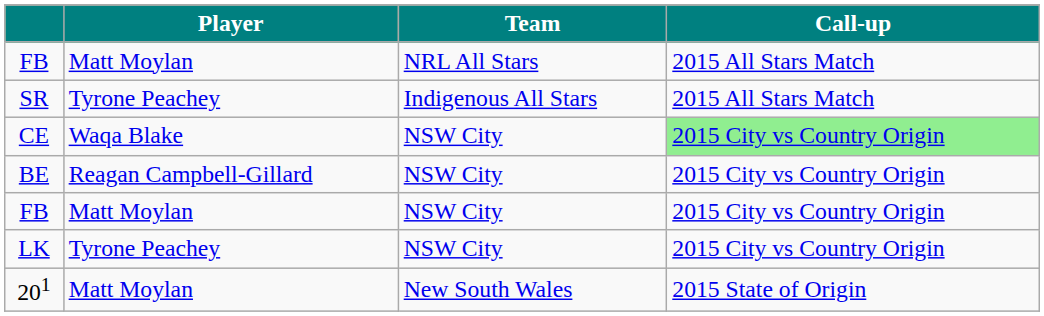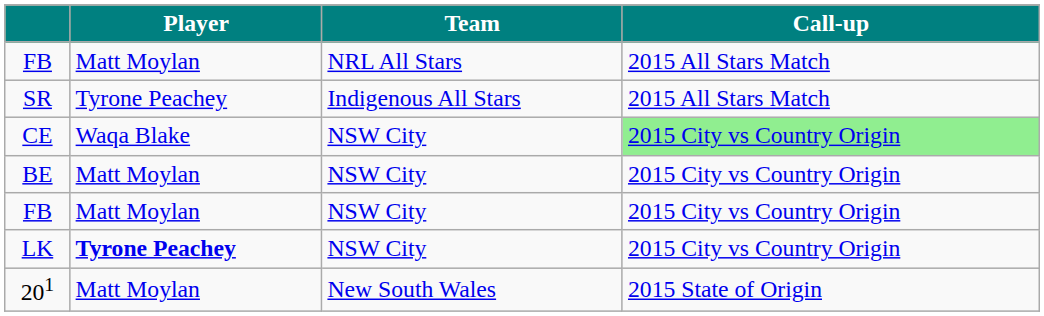 <table class="wikitable sortable" style="width:700px;">
 <tr style="background:#bdb76b;">
 </tr>
 <tr bgcolor=#bdb76b>
 <th style="background:teal; color:white; text-align:center;"></th>
 <th style="background:teal; color:white; text-align:center;">Player</th>
 <th style="background:teal; color:white; text-align:center;">Team</th>
 <th style="background:teal; color:white; text-align:center;">Call-up</th>
 </tr>
 <tr>
 <td style="text-align:center"><a href='#'>FB</a></td>
 <td><a href='#'>Matt Moylan</a></td>
 <td><a href='#'>NRL All Stars</a></td>
 <td><a href='#'>2015 All Stars Match</a></td>
 </tr>
 <tr>
 <td style="text-align:center"><a href='#'>SR</a></td>
 <td><a href='#'>Tyrone Peachey</a></td>
 <td><a href='#'>Indigenous All Stars</a></td>
 <td><a href='#'>2015 All Stars Match</a></td>
 </tr>
 <tr>
 <td style="text-align:center"><a href='#'>CE</a></td>
 <td><a href='#'>Waqa Blake</a></td>
 <td> <a href='#'>NSW City</a></td>
 <td style="background: lightgreen;"><a href='#'>2015 City vs Country Origin</a></td>
 </tr>
 <tr>
 <td style="text-align:center"><a href='#'>BE</a></td>
-<td><a href='#'>Reagan Campbell-Gillard</a></td>
+<td><a href='#'>Matt Moylan</a></td>
 <td> <a href='#'>NSW City</a></td>
 <td><a href='#'>2015 City vs Country Origin</a></td>
 </tr>
 <tr>
 <td style="text-align:center"><a href='#'>FB</a></td>
 <td><a href='#'>Matt Moylan</a></td>
 <td> <a href='#'>NSW City</a></td>
 <td><a href='#'>2015 City vs Country Origin</a></td>
 </tr>
 <tr>
 <td style="text-align:center"><a href='#'>LK</a></td>
-<td><a href='#'>Tyrone Peachey</a></td>
+<td><strong><a href='#'>Tyrone Peachey</a></strong></td>
 <td> <a href='#'>NSW City</a></td>
 <td><a href='#'>2015 City vs Country Origin</a></td>
 </tr>
 <tr>
 <td style="text-align:center">20<sup>1</sup></td>
 <td><a href='#'>Matt Moylan</a></td>
 <td> <a href='#'>New South Wales</a></td>
 <td><a href='#'>2015 State of Origin</a></td>
 </tr>
 </table>
